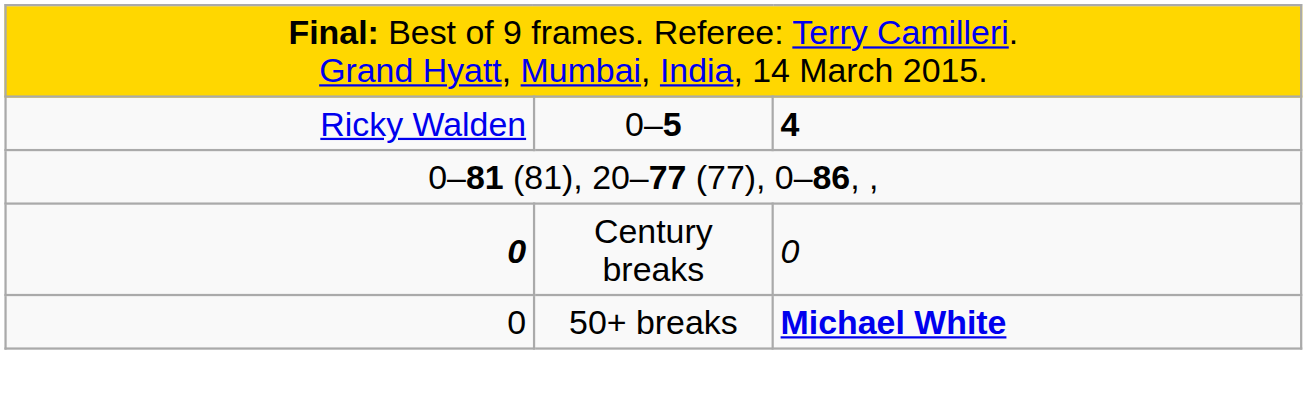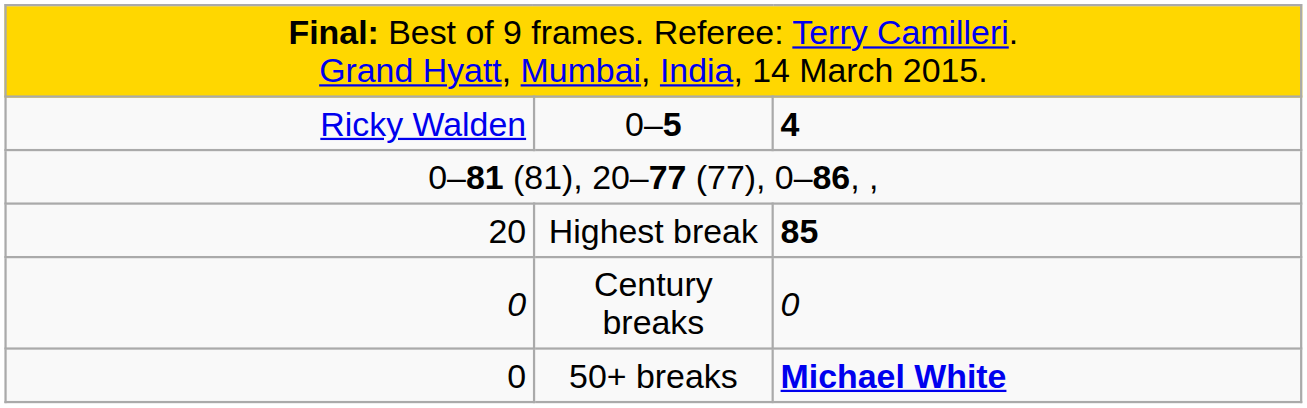 <table class="wikitable" style="font-size: 95%; margin: 1em auto 1em auto;">
 <tr>
 <td colspan="3" align="center" bgcolor="#ffd700"><strong>Final:</strong> Best of 9 frames. Referee: <a href='#'>Terry Camilleri</a>.<br><a href='#'>Grand Hyatt</a>, <a href='#'>Mumbai</a>, <a href='#'>India</a>, 14 March 2015.</td>
 </tr>
 <tr>
 <td width="230" align="right"><a href='#'>Ricky Walden</a> <br></td>
 <td width="100" align="center">0–<strong>5</strong></td>
 <td><strong>4</strong></td>
 </tr>
 <tr>
 <td colspan="3" align="center" style="font-size: 100%">0–<strong>81</strong> (81), 20–<strong>77</strong> (77), 0–<strong>86</strong>, , </td>
 </tr>
 <tr>
-<td align="right"><strong><em>0</em></strong></td>
+<td align="right">20</td>
+<td align="center">Highest break</td>
+<td><strong>85</strong></td>
+</tr>
+<tr>
+<td align="right"><em>0</em></td>
 <td align="center">Century breaks</td>
 <td><em>0</em></td>
 </tr>
 <tr>
 <td align="right">0</td>
 <td align="center">50+ breaks</td>
 <td width="230"><strong><a href='#'>Michael White</a></strong> <br></td>
 </tr>
 </table>
